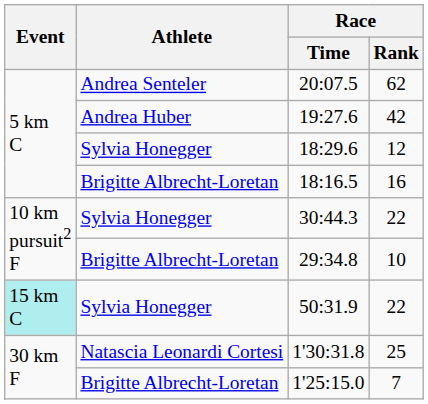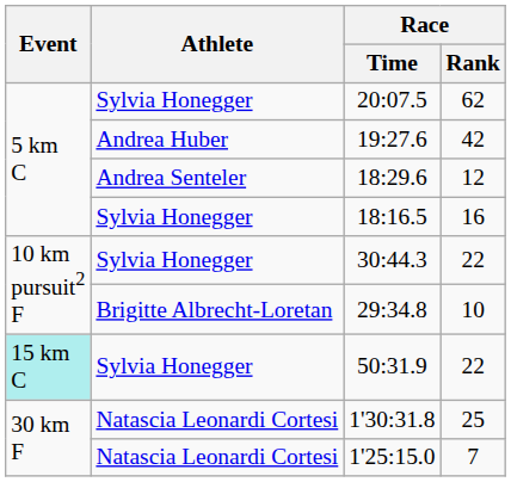 <table class="wikitable" border="1" style="font-size:90%">
 <tr>
 <th rowspan=2>Event</th>
 <th rowspan=2>Athlete</th>
 <th colspan=2>Race</th>
 </tr>
 <tr>
 <th>Time</th>
 <th>Rank</th>
 </tr>
 <tr>
 <td rowspan=4>5 km <br> C</td>
-<td><a href='#'>Andrea Senteler</a></td>
+<td><a href='#'>Sylvia Honegger</a></td>
 <td align=center>20:07.5</td>
 <td align=center>62</td>
 </tr>
 <tr>
 <td><a href='#'>Andrea Huber</a></td>
 <td align=center>19:27.6</td>
 <td align=center>42</td>
 </tr>
 <tr>
-<td><a href='#'>Sylvia Honegger</a></td>
+<td><a href='#'>Andrea Senteler</a></td>
 <td align=center>18:29.6</td>
 <td align=center>12</td>
 </tr>
 <tr>
-<td><a href='#'>Brigitte Albrecht-Loretan</a></td>
+<td><a href='#'>Sylvia Honegger</a></td>
 <td align=center>18:16.5</td>
 <td align=center>16</td>
 </tr>
 <tr>
 <td rowspan=2>10 km <br> pursuit<sup>2</sup> <br> F</td>
 <td><a href='#'>Sylvia Honegger</a></td>
 <td align=center>30:44.3</td>
 <td align=center>22</td>
 </tr>
 <tr>
 <td><a href='#'>Brigitte Albrecht-Loretan</a></td>
 <td align=center>29:34.8</td>
 <td align=center>10</td>
 </tr>
 <tr>
 <td style="background: paleturquoise;">15 km <br> C</td>
 <td><a href='#'>Sylvia Honegger</a></td>
 <td align=center>50:31.9</td>
 <td align=center>22</td>
 </tr>
 <tr>
 <td rowspan=2>30 km <br> F</td>
 <td><a href='#'>Natascia Leonardi Cortesi</a></td>
 <td align=center>1'30:31.8</td>
 <td align=center>25</td>
 </tr>
 <tr>
-<td><a href='#'>Brigitte Albrecht-Loretan</a></td>
+<td><a href='#'>Natascia Leonardi Cortesi</a></td>
 <td align=center>1'25:15.0</td>
 <td align=center>7</td>
 </tr>
 </table>
